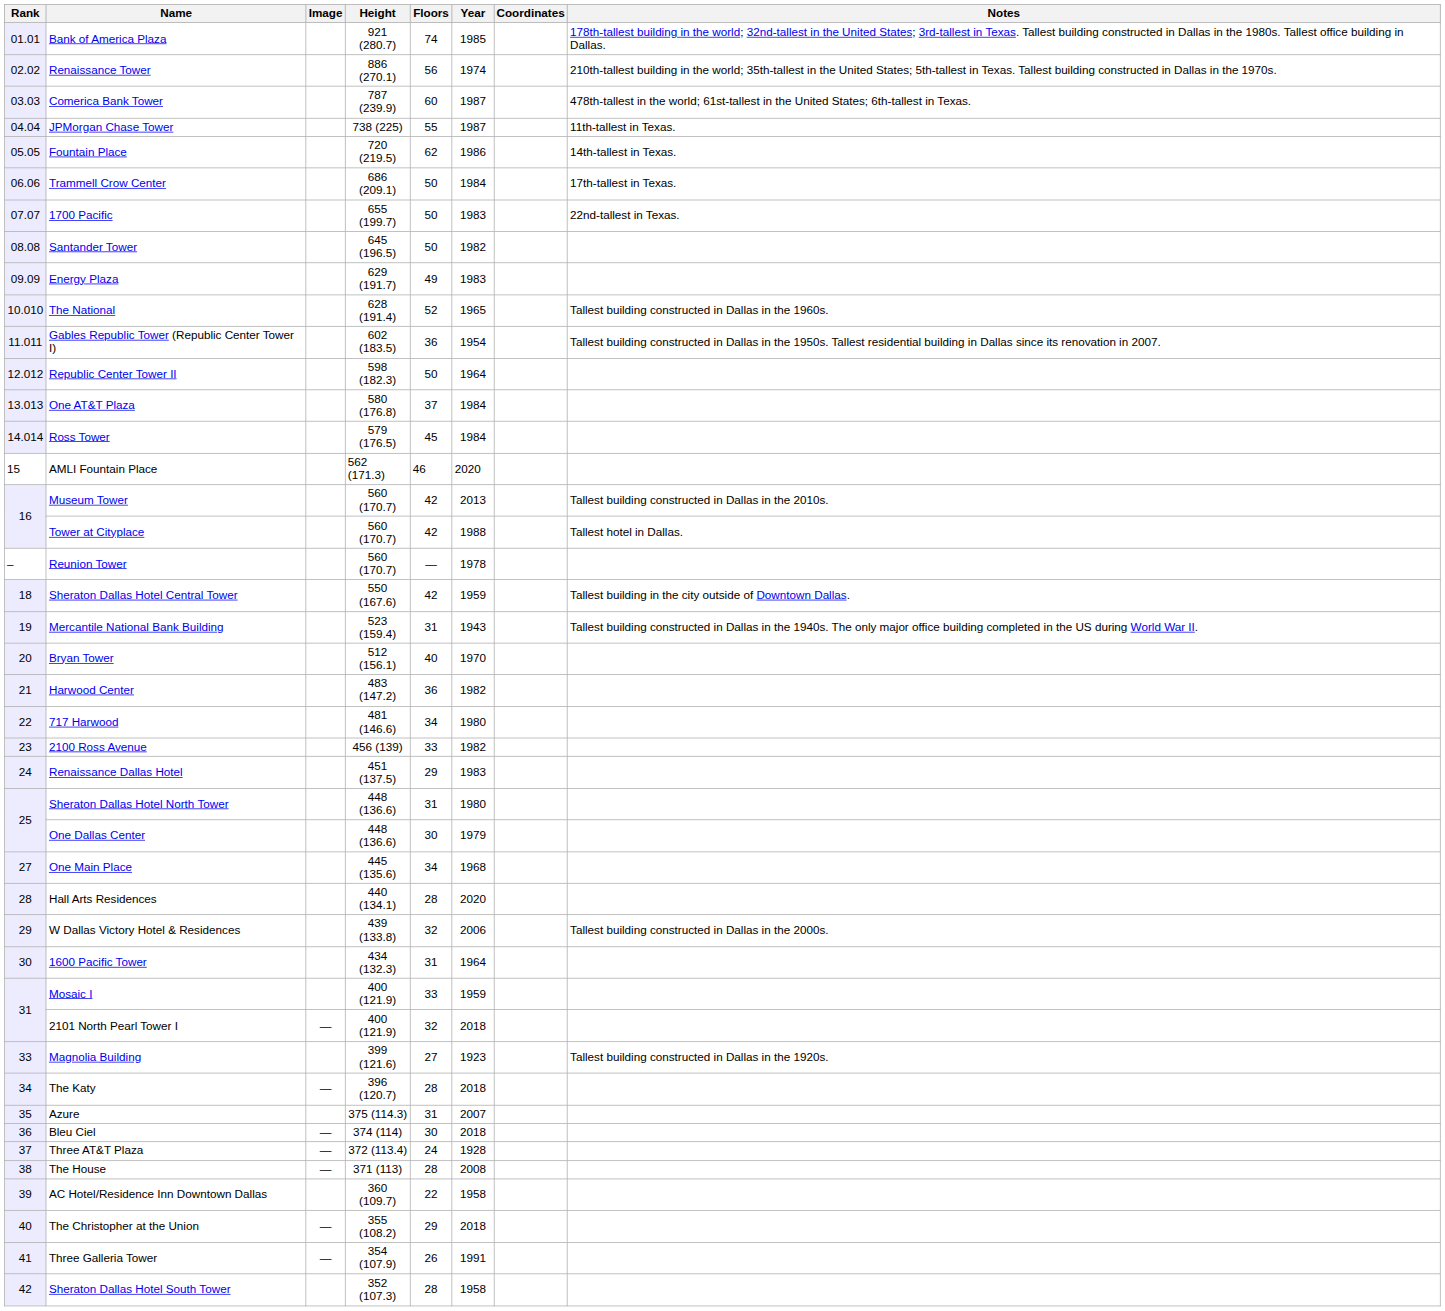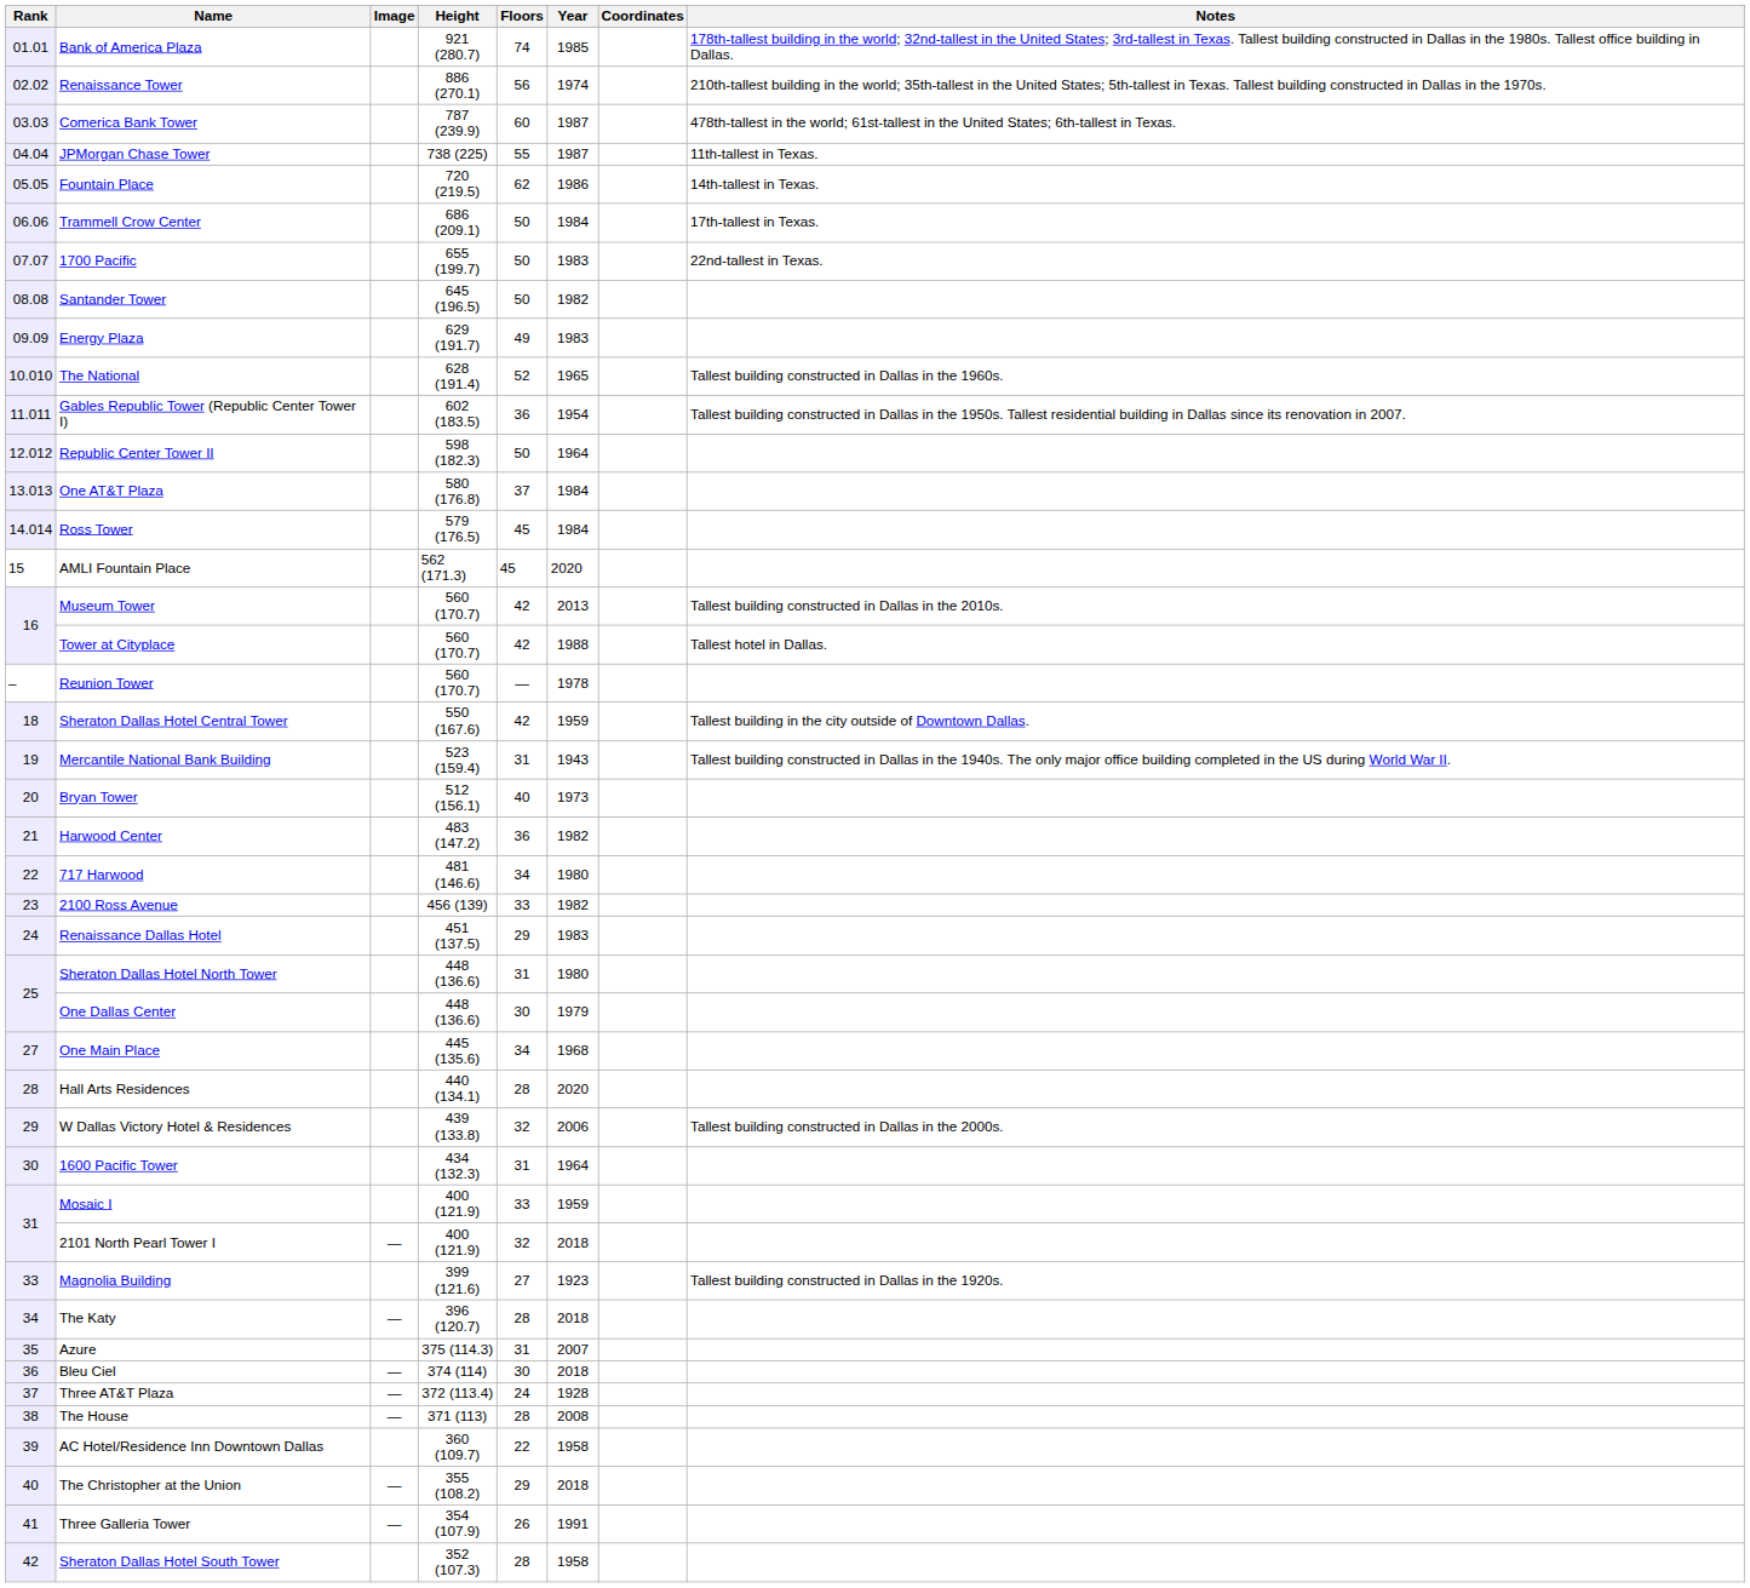 <table class="wikitable sortable" style="border:#999; background:#fff;">
 <tr style="background:#bdbbd7;">
 <th style="width:50px;">Rank</th>
 <th>Name</th>
 <th>Image</th>
 <th>Height<br></th>
 <th style="width:50px;">Floors</th>
 <th style="width:50px;">Year</th>
 <th>Coordinates</th>
 <th class="unsortable">Notes</th>
 </tr>
 <tr>
 <td style="text-align:center; background:#edecff;"><span>01.0</span>1</td>
 <td><a href='#'>Bank of America Plaza</a></td>
 <td></td>
 <td align="center">921 (280.7)</td>
 <td align="center">74</td>
 <td align="center">1985</td>
 <td align="center"></td>
 <td><a href='#'>178th-tallest building in the world</a>; <a href='#'>32nd-tallest in the United States</a>; <a href='#'>3rd-tallest in Texas</a>. Tallest building constructed in Dallas in the 1980s. Tallest office building in Dallas.</td>
 </tr>
 <tr>
 <td style="text-align:center; background:#edecff;"><span>02.0</span>2</td>
 <td><a href='#'>Renaissance Tower</a></td>
 <td></td>
 <td align="center">886 (270.1)</td>
 <td align="center">56</td>
 <td align="center">1974</td>
 <td align="center"></td>
 <td>210th-tallest building in the world; 35th-tallest in the United States; 5th-tallest in Texas. Tallest building constructed in Dallas in the 1970s.</td>
 </tr>
 <tr>
 <td style="text-align:center; background:#edecff;"><span>03.0</span>3</td>
 <td><a href='#'>Comerica Bank Tower</a></td>
 <td></td>
 <td align="center">787 (239.9)</td>
 <td align="center">60</td>
 <td align="center">1987</td>
 <td align="center"></td>
 <td>478th-tallest in the world; 61st-tallest in the United States; 6th-tallest in Texas.</td>
 </tr>
 <tr>
 <td style="text-align:center; background:#edecff;"><span>04.0</span>4</td>
 <td><a href='#'>JPMorgan Chase Tower</a></td>
 <td></td>
 <td align="center">738 (225)</td>
 <td align="center">55</td>
 <td align="center">1987</td>
 <td align="center"></td>
 <td>11th-tallest in Texas.</td>
 </tr>
 <tr>
 <td style="text-align:center; background:#edecff;"><span>05.0</span>5</td>
 <td><a href='#'>Fountain Place</a></td>
 <td></td>
 <td align="center">720 (219.5)</td>
 <td align="center">62</td>
 <td align="center">1986</td>
 <td align="center"></td>
 <td>14th-tallest in Texas.</td>
 </tr>
 <tr>
 <td style="text-align:center; background:#edecff;"><span>06.0</span>6</td>
 <td><a href='#'>Trammell Crow Center</a></td>
 <td></td>
 <td align="center">686 (209.1)</td>
 <td align="center">50</td>
 <td align="center">1984</td>
 <td align="center"></td>
 <td>17th-tallest in Texas.</td>
 </tr>
 <tr>
 <td style="text-align:center; background:#edecff;"><span>07.0</span>7</td>
 <td><a href='#'>1700 Pacific</a></td>
 <td></td>
 <td align="center">655 (199.7)</td>
 <td align="center">50</td>
 <td align="center">1983</td>
 <td align="center"></td>
 <td>22nd-tallest in Texas.</td>
 </tr>
 <tr>
 <td style="text-align:center; background:#edecff;"><span>08.0</span>8</td>
 <td><a href='#'>Santander Tower</a></td>
 <td></td>
 <td align="center">645 (196.5)</td>
 <td align="center">50</td>
 <td align="center">1982</td>
 <td align="center"></td>
 <td></td>
 </tr>
 <tr>
 <td style="text-align:center; background:#edecff;"><span>09.0</span>9</td>
 <td><a href='#'>Energy Plaza</a></td>
 <td></td>
 <td align="center">629 (191.7)</td>
 <td align="center">49</td>
 <td align="center">1983</td>
 <td align="center"></td>
 <td></td>
 </tr>
 <tr>
 <td style="text-align:center; background:#edecff;"><span>10.0</span>10</td>
 <td The National (Dallas)><a href='#'>The National</a></td>
 <td></td>
 <td align="center">628 (191.4)</td>
 <td align="center">52</td>
 <td align="center">1965</td>
 <td align="center"></td>
 <td>Tallest building constructed in Dallas in the 1960s.</td>
 </tr>
 <tr>
 <td style="text-align:center; background:#edecff;"><span>11.0</span>11</td>
 <td><a href='#'>Gables Republic Tower</a> (Republic Center Tower I)</td>
 <td></td>
 <td align="center">602 (183.5)</td>
 <td align="center">36</td>
 <td align="center">1954</td>
 <td align="center"></td>
 <td>Tallest building constructed in Dallas in the 1950s. Tallest residential building in Dallas since its renovation in 2007.</td>
 </tr>
 <tr>
 <td style="text-align:center; background:#edecff;"><span>12.0</span>12</td>
 <td><a href='#'>Republic Center Tower II</a></td>
 <td></td>
 <td align="center">598 (182.3)</td>
 <td align="center">50</td>
 <td align="center">1964</td>
 <td align="center"></td>
 <td></td>
 </tr>
 <tr>
 <td style="text-align:center; background:#edecff;"><span>13.0</span>13</td>
 <td><a href='#'>One AT&T Plaza</a></td>
 <td></td>
 <td align="center">580 (176.8)</td>
 <td align="center">37</td>
 <td align="center">1984</td>
 <td align="center"></td>
 <td></td>
 </tr>
 <tr>
 <td style="text-align:center; background:#edecff;"><span>14.0</span>14</td>
 <td><a href='#'>Ross Tower</a></td>
 <td></td>
 <td align="center">579 (176.5)</td>
 <td align="center">45</td>
 <td align="center">1984</td>
 <td align="center"></td>
 <td></td>
 </tr>
 <tr>
 <td>15</td>
 <td>AMLI Fountain Place</td>
 <td></td>
 <td>562 (171.3)</td>
-<td>46</td>
+<td>45</td>
 <td>2020</td>
 <td></td>
 <td></td>
 </tr>
 <tr>
 <td rowspan="2" style="text-align:center; background:#edecff;">16</td>
 <td><a href='#'>Museum Tower</a></td>
 <td></td>
 <td align="center">560 (170.7)</td>
 <td align="center">42</td>
 <td align="center">2013</td>
 <td align="center"></td>
 <td>Tallest building constructed in Dallas in the 2010s.</td>
 </tr>
 <tr>
 <td><a href='#'>Tower at Cityplace</a></td>
 <td></td>
 <td align="center">560 (170.7)</td>
 <td align="center">42</td>
 <td align="center">1988</td>
 <td align="center"></td>
 <td>Tallest hotel in Dallas.</td>
 </tr>
 <tr>
 <td>–</td>
 <td><a href='#'>Reunion Tower</a></td>
 <td></td>
 <td align="center">560 (170.7)</td>
 <td align="center">—</td>
 <td align="center">1978</td>
 <td align="center"></td>
 <td></td>
 </tr>
 <tr>
 <td style="text-align:center; background:#edecff;">18</td>
 <td><a href='#'>Sheraton Dallas Hotel Central Tower</a></td>
 <td></td>
 <td align="center">550 (167.6)</td>
 <td align="center">42</td>
 <td align="center">1959</td>
 <td align="center"></td>
 <td>Tallest building in the city outside of <a href='#'>Downtown Dallas</a>.</td>
 </tr>
 <tr>
 <td style="text-align:center; background:#edecff;">19</td>
 <td><a href='#'>Mercantile National Bank Building</a></td>
 <td></td>
 <td align="center">523 (159.4)</td>
 <td align="center">31</td>
 <td align="center">1943</td>
 <td align="center"></td>
 <td>Tallest building constructed in Dallas in the 1940s. The only major office building completed in the US during <a href='#'>World War II</a>.</td>
 </tr>
 <tr>
 <td style="text-align:center; background:#edecff;">20</td>
 <td><a href='#'>Bryan Tower</a></td>
 <td></td>
 <td align="center">512 (156.1)</td>
 <td align="center">40</td>
-<td align="center">1970</td>
+<td align="center">1973</td>
 <td align="center"></td>
 <td></td>
 </tr>
 <tr>
 <td style="text-align:center; background:#edecff;">21</td>
 <td><a href='#'>Harwood Center</a></td>
 <td align="center"></td>
 <td align="center">483 (147.2)</td>
 <td align="center">36</td>
 <td align="center">1982</td>
 <td align="center"></td>
 <td></td>
 </tr>
 <tr>
 <td style="text-align:center; background:#edecff;">22</td>
 <td><a href='#'>717 Harwood</a></td>
 <td></td>
 <td align="center">481 (146.6)</td>
 <td align="center">34</td>
 <td align="center">1980</td>
 <td align="center"></td>
 <td></td>
 </tr>
 <tr>
 <td style="text-align:center; background:#edecff;">23</td>
 <td><a href='#'>2100 Ross Avenue</a></td>
 <td></td>
 <td align="center">456 (139)</td>
 <td align="center">33</td>
 <td align="center">1982</td>
 <td align="center"></td>
 <td></td>
 </tr>
 <tr>
 <td style="text-align:center; background:#edecff;">24</td>
 <td><a href='#'>Renaissance Dallas Hotel</a></td>
 <td></td>
 <td align="center">451 (137.5)</td>
 <td align="center">29</td>
 <td align="center">1983</td>
 <td align="center"></td>
 <td></td>
 </tr>
 <tr>
 <td rowspan="2" style="text-align:center; background:#edecff;">25</td>
 <td><a href='#'>Sheraton Dallas Hotel North Tower</a></td>
 <td></td>
 <td align="center">448 (136.6)</td>
 <td align="center">31</td>
 <td align="center">1980</td>
 <td align="center"></td>
 <td></td>
 </tr>
 <tr>
 <td><a href='#'>One Dallas Center</a></td>
 <td></td>
 <td align="center">448 (136.6)</td>
 <td align="center">30</td>
 <td align="center">1979</td>
 <td align="center"></td>
 <td></td>
 </tr>
 <tr>
 <td style="text-align:center; background:#edecff;">27</td>
 <td><a href='#'>One Main Place</a></td>
 <td></td>
 <td align="center">445 (135.6)</td>
 <td align="center">34</td>
 <td align="center">1968</td>
 <td align="center"></td>
 <td></td>
 </tr>
 <tr>
 <td style="text-align:center; background:#edecff;">28</td>
 <td>Hall Arts Residences</td>
 <td></td>
 <td align="center">440 (134.1)</td>
 <td align="center">28</td>
 <td align="center">2020</td>
 <td align="center"></td>
 <td></td>
 </tr>
 <tr>
 <td style="text-align:center; background:#edecff;">29</td>
 <td>W Dallas Victory Hotel & Residences</td>
 <td></td>
 <td align="center">439 (133.8)</td>
 <td align="center">32</td>
 <td align="center">2006</td>
 <td align="center"></td>
 <td>Tallest building constructed in Dallas in the 2000s.</td>
 </tr>
 <tr>
 <td style="text-align:center; background:#edecff;">30</td>
 <td><a href='#'>1600 Pacific Tower</a></td>
 <td align="center"></td>
 <td align="center">434 (132.3)</td>
 <td align="center">31</td>
 <td align="center">1964</td>
 <td align="center"></td>
 <td></td>
 </tr>
 <tr>
 <td rowspan="2" style="text-align:center; background:#edecff;">31</td>
 <td><a href='#'>Mosaic I</a></td>
 <td align="center"></td>
 <td align="center">400 (121.9)</td>
 <td align="center">33</td>
 <td align="center">1959</td>
 <td align="center"></td>
 <td></td>
 </tr>
 <tr>
 <td>2101 North Pearl Tower I</td>
 <td align="center">—</td>
 <td align="center">400 (121.9)</td>
 <td align="center">32</td>
 <td align="center">2018</td>
 <td align="center"></td>
 <td></td>
 </tr>
 <tr>
 <td style="text-align:center; background:#edecff;">33</td>
 <td><a href='#'>Magnolia Building</a></td>
 <td align="center"></td>
 <td align="center">399 (121.6)</td>
 <td align="center">27</td>
 <td align="center">1923</td>
 <td align="center"></td>
 <td>Tallest building constructed in Dallas in the 1920s.</td>
 </tr>
 <tr>
 <td style="text-align:center; background:#edecff;">34</td>
 <td>The Katy</td>
 <td align="center">—</td>
 <td align="center">396 (120.7)</td>
 <td align="center">28</td>
 <td align="center">2018</td>
 <td align="center"></td>
 <td></td>
 </tr>
 <tr>
 <td style="text-align:center; background:#edecff;">35</td>
 <td>Azure</td>
 <td align="center"></td>
 <td align="center">375 (114.3)</td>
 <td align="center">31</td>
 <td align="center">2007</td>
 <td align="center"></td>
 <td></td>
 </tr>
 <tr>
 <td style="text-align:center; background:#edecff;">36</td>
 <td>Bleu Ciel</td>
 <td align="center">—</td>
 <td align="center">374 (114)</td>
 <td align="center">30</td>
 <td align="center">2018</td>
 <td align="center"></td>
 <td></td>
 </tr>
 <tr>
 <td style="text-align:center; background:#edecff;">37</td>
 <td>Three AT&T Plaza</td>
 <td align="center">—</td>
 <td align="center">372 (113.4)</td>
 <td align="center">24</td>
 <td align="center">1928</td>
 <td align="center"></td>
 <td></td>
 </tr>
 <tr>
 <td style="text-align:center; background:#edecff;">38</td>
 <td>The House</td>
 <td align="center">—</td>
 <td align="center">371 (113)</td>
 <td align="center">28</td>
 <td align="center">2008</td>
 <td align="center"></td>
 <td></td>
 </tr>
 <tr>
 <td style="text-align:center; background:#edecff;">39</td>
 <td>AC Hotel/Residence Inn Downtown Dallas</td>
 <td align="center"></td>
 <td align="center">360 (109.7)</td>
 <td align="center">22</td>
 <td align="center">1958</td>
 <td align="center"></td>
 <td></td>
 </tr>
 <tr>
 <td style="text-align:center; background:#edecff;">40</td>
 <td>The Christopher at the Union</td>
 <td align="center">—</td>
 <td align="center">355 (108.2)</td>
 <td align="center">29</td>
 <td align="center">2018</td>
 <td align="center"></td>
 <td></td>
 </tr>
 <tr>
 <td style="text-align:center; background:#edecff;">41</td>
 <td>Three Galleria Tower</td>
 <td align="center">—</td>
 <td align="center">354 (107.9)</td>
 <td align="center">26</td>
 <td align="center">1991</td>
 <td align="center"></td>
 <td></td>
 </tr>
 <tr>
 <td style="text-align:center; background:#edecff;">42</td>
 <td><a href='#'>Sheraton Dallas Hotel South Tower</a></td>
 <td align="center"></td>
 <td align="center">352 (107.3)</td>
 <td align="center">28</td>
 <td align="center">1958</td>
 <td align="center"></td>
 <td></td>
 </tr>
 </table>
